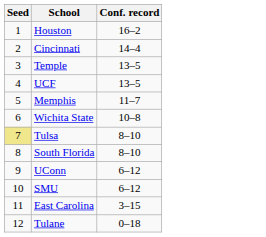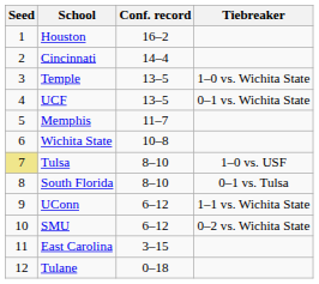 <table class="wikitable" style="text-align:center">
 <tr>
 <th>Seed</th>
 <th>School</th>
 <th>Conf. record</th>
+<th>Tiebreaker</th>
 </tr>
 <tr>
 <td>1</td>
 <td align=left><a href='#'>Houston</a></td>
 <td>16–2</td>
+<td></td>
 </tr>
 <tr>
 <td>2</td>
 <td align=left><a href='#'>Cincinnati</a></td>
 <td>14–4</td>
+<td></td>
 </tr>
 <tr>
 <td>3</td>
 <td align=left><a href='#'>Temple</a></td>
 <td>13–5</td>
+<td>1–0 vs. Wichita State</td>
 </tr>
 <tr>
 <td>4</td>
 <td align=left><a href='#'>UCF</a></td>
 <td>13–5</td>
+<td>0–1 vs. Wichita State</td>
 </tr>
 <tr>
 <td>5</td>
 <td align=left><a href='#'>Memphis</a></td>
 <td>11–7</td>
+<td></td>
 </tr>
 <tr>
 <td>6</td>
 <td align=left><a href='#'>Wichita State</a></td>
 <td>10–8</td>
+<td></td>
 </tr>
 <tr>
 <td style="background: khaki;">7</td>
 <td align=left><a href='#'>Tulsa</a></td>
 <td>8–10</td>
+<td>1–0 vs. USF</td>
 </tr>
 <tr>
 <td>8</td>
 <td align=left><a href='#'>South Florida</a></td>
 <td>8–10</td>
+<td>0–1 vs. Tulsa</td>
 </tr>
 <tr>
 <td>9</td>
 <td align=left><a href='#'>UConn</a></td>
 <td>6–12</td>
+<td>1–1 vs. Wichita State</td>
 </tr>
 <tr>
 <td>10</td>
 <td align=left><a href='#'>SMU</a></td>
 <td>6–12</td>
+<td>0–2 vs. Wichita State</td>
 </tr>
 <tr>
 <td>11</td>
 <td align=left><a href='#'>East Carolina</a></td>
 <td>3–15</td>
+<td></td>
 </tr>
 <tr>
 <td>12</td>
 <td align=left><a href='#'>Tulane</a></td>
 <td>0–18</td>
+<td></td>
 </tr>
 </table>
